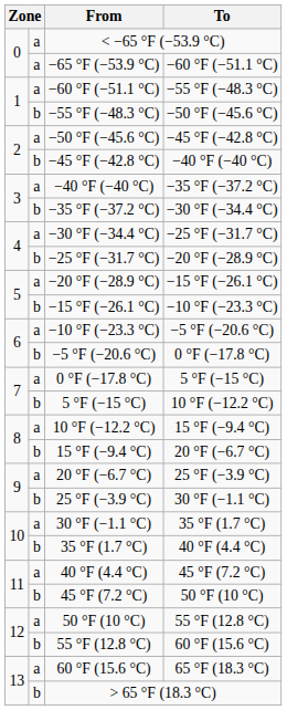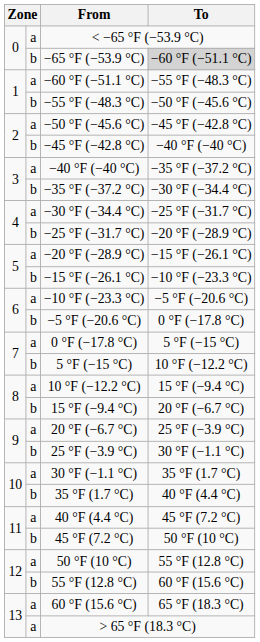 <table class="wikitable" style="text-align: center">
 <tr>
 <th colspan="2">Zone</th>
 <th>From</th>
 <th>To</th>
 </tr>
 <tr>
 <td rowspan="2">0</td>
 <td>a</td>
 <td colspan="2">< −65 °F (−53.9 °C)</td>
 </tr>
 <tr>
-<td>a</td>
+<td>b</td>
 <td>−65 °F (−53.9 °C)</td>
-<td>−60 °F (−51.1 °C)</td>
+<td style="background: lightgrey;">−60 °F (−51.1 °C)</td>
 </tr>
 <tr>
 <td rowspan="2">1</td>
 <td>a</td>
 <td>−60 °F (−51.1 °C)</td>
 <td>−55 °F (−48.3 °C)</td>
 </tr>
 <tr>
 <td>b</td>
 <td>−55 °F (−48.3 °C)</td>
 <td>−50 °F (−45.6 °C)</td>
 </tr>
 <tr>
 <td rowspan="2">2</td>
 <td>a</td>
 <td>−50 °F (−45.6 °C)</td>
 <td>−45 °F (−42.8 °C)</td>
 </tr>
 <tr>
 <td>b</td>
 <td>−45 °F (−42.8 °C)</td>
 <td>−40 °F (−40 °C)</td>
 </tr>
 <tr>
 <td rowspan="2">3</td>
 <td>a</td>
 <td>−40 °F (−40 °C)</td>
 <td>−35 °F (−37.2 °C)</td>
 </tr>
 <tr>
 <td>b</td>
 <td>−35 °F (−37.2 °C)</td>
 <td>−30 °F (−34.4 °C)</td>
 </tr>
 <tr>
 <td rowspan="2">4</td>
 <td>a</td>
 <td>−30 °F (−34.4 °C)</td>
 <td>−25 °F (−31.7 °C)</td>
 </tr>
 <tr>
 <td>b</td>
 <td>−25 °F (−31.7 °C)</td>
 <td>−20 °F (−28.9 °C)</td>
 </tr>
 <tr>
 <td rowspan="2">5</td>
 <td>a</td>
 <td>−20 °F (−28.9 °C)</td>
 <td>−15 °F (−26.1 °C)</td>
 </tr>
 <tr>
 <td>b</td>
 <td>−15 °F (−26.1 °C)</td>
 <td>−10 °F (−23.3 °C)</td>
 </tr>
 <tr>
 <td rowspan="2">6</td>
 <td>a</td>
 <td>−10 °F (−23.3 °C)</td>
 <td>−5 °F (−20.6 °C)</td>
 </tr>
 <tr>
 <td>b</td>
 <td>−5 °F (−20.6 °C)</td>
 <td>0 °F (−17.8 °C)</td>
 </tr>
 <tr>
 <td rowspan="2">7</td>
 <td>a</td>
 <td>0 °F (−17.8 °C)</td>
 <td>5 °F (−15 °C)</td>
 </tr>
 <tr>
 <td>b</td>
 <td>5 °F (−15 °C)</td>
 <td>10 °F (−12.2 °C)</td>
 </tr>
 <tr>
 <td rowspan="2">8</td>
 <td>a</td>
 <td>10 °F (−12.2 °C)</td>
 <td>15 °F (−9.4 °C)</td>
 </tr>
 <tr>
 <td>b</td>
 <td>15 °F (−9.4 °C)</td>
 <td>20 °F (−6.7 °C)</td>
 </tr>
 <tr>
 <td rowspan="2">9</td>
 <td>a</td>
 <td>20 °F (−6.7 °C)</td>
 <td>25 °F (−3.9 °C)</td>
 </tr>
 <tr>
 <td>b</td>
 <td>25 °F (−3.9 °C)</td>
 <td>30 °F (−1.1 °C)</td>
 </tr>
 <tr>
 <td rowspan="2">10</td>
 <td>a</td>
 <td>30 °F (−1.1 °C)</td>
 <td>35 °F (1.7 °C)</td>
 </tr>
 <tr>
 <td>b</td>
 <td>35 °F (1.7 °C)</td>
 <td>40 °F (4.4 °C)</td>
 </tr>
 <tr>
 <td rowspan="2">11</td>
 <td>a</td>
 <td>40 °F (4.4 °C)</td>
 <td>45 °F (7.2 °C)</td>
 </tr>
 <tr>
 <td>b</td>
 <td>45 °F (7.2 °C)</td>
 <td>50 °F (10 °C)</td>
 </tr>
 <tr>
 <td rowspan="2">12</td>
 <td>a</td>
 <td>50 °F (10 °C)</td>
 <td>55 °F (12.8 °C)</td>
 </tr>
 <tr>
 <td>b</td>
 <td>55 °F (12.8 °C)</td>
 <td>60 °F (15.6 °C)</td>
 </tr>
 <tr>
 <td rowspan="2">13</td>
 <td>a</td>
 <td>60 °F (15.6 °C)</td>
 <td>65 °F (18.3 °C)</td>
 </tr>
 <tr>
-<td>b</td>
+<td>a</td>
 <td colspan="2">> 65 °F (18.3 °C)</td>
 </tr>
 </table>
